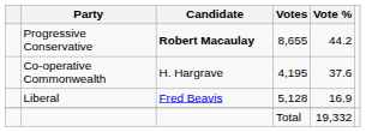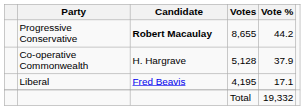 <table class="wikitable">
 <tr>
 <th></th>
 <th scope="col" width="175">Party</th>
 <th scope="col" width="150">Candidate</th>
 <th>Votes</th>
 <th>Vote %</th>
 </tr>
 <tr>
 <td>   </td>
 <td>Progressive Conservative</td>
 <td><strong>Robert Macaulay</strong></td>
 <td align=right>8,655</td>
 <td align=right>44.2</td>
 </tr>
 <tr |>
 <td>   </td>
 <td>Co-operative Commonwealth</td>
 <td>H. Hargrave</td>
-<td align=right>4,195</td>
-<td align=right>37.6</td>
+<td align=right>5,128</td>
+<td align=right>37.9</td>
 </tr>
 <tr |>
 <td>   </td>
 <td>Liberal</td>
 <td><a href='#'>Fred Beavis</a></td>
-<td align=right>5,128</td>
-<td align=right>16.9</td>
+<td align=right>4,195</td>
+<td align=right>17.1</td>
 </tr>
 <tr |>
 </tr>
 <tr |>
 <td></td>
 <td></td>
 <td></td>
 <td>Total</td>
 <td align=right>19,332</td>
 <td></td>
 </tr>
 </table>
